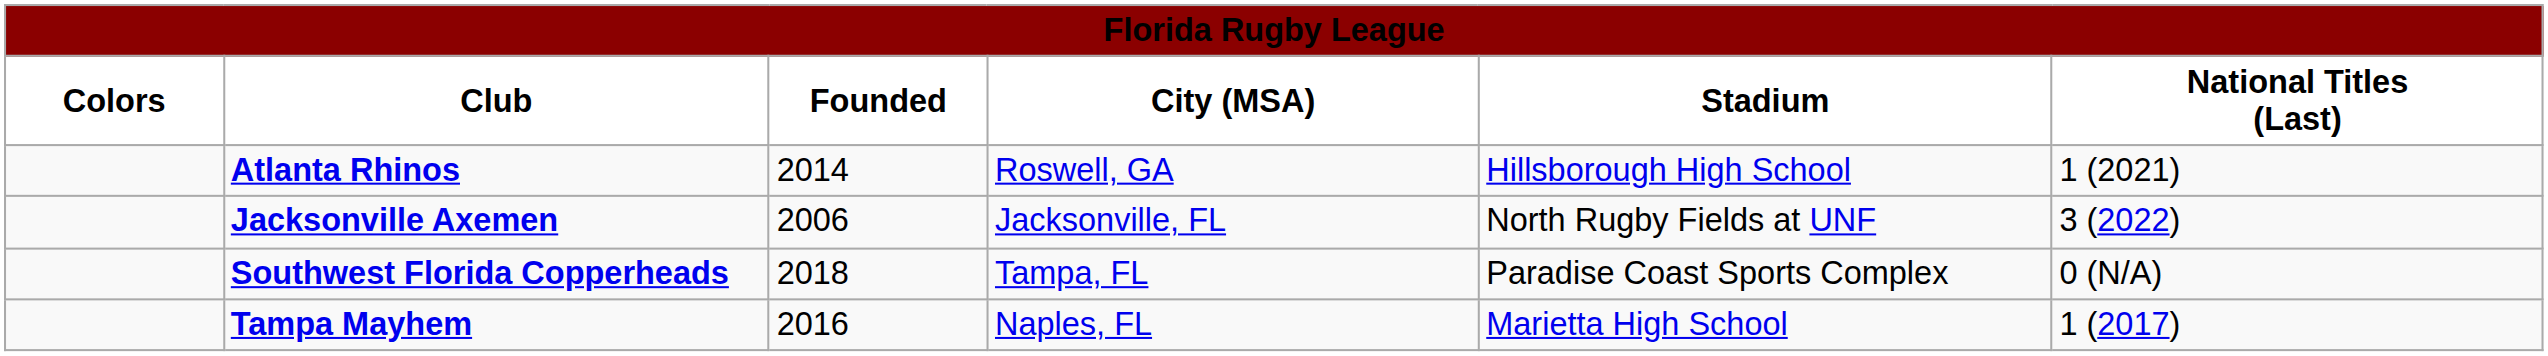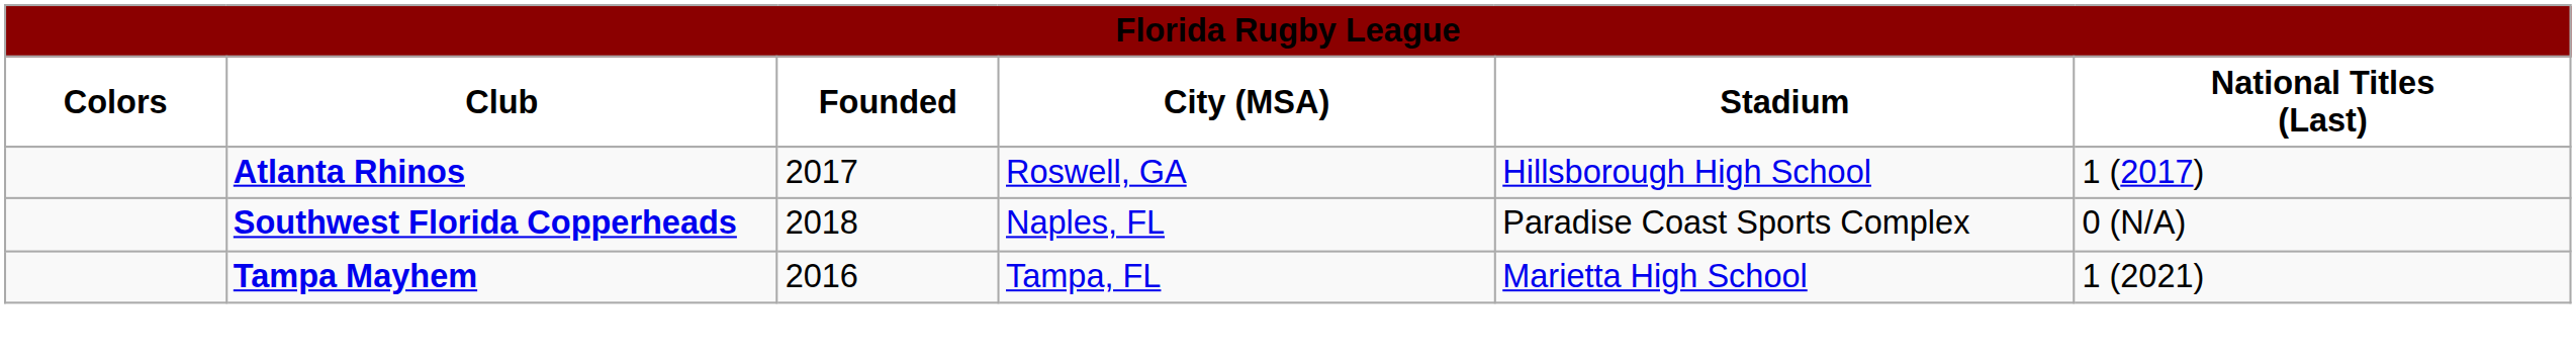 <table class="wikitable" style="width: 99%">
 <tr>
 <td colspan="6" align="center" bgcolor="darkred"><strong><span>Florida Rugby League</span></strong></td>
 </tr>
 <tr>
 <th style="background:white; width:8%">Colors</th>
 <th style="background:white; width:20%">Club</th>
 <th style="background:white; width:8%">Founded</th>
 <th style="background:white; width:18%">City (MSA)</th>
 <th style="background:white; width:21%">Stadium</th>
 <th style="background:white; width:18%">National Titles<br>(Last)</th>
 </tr>
 <tr>
 <td></td>
 <td><strong><a href='#'>Atlanta Rhinos</a></strong></td>
-<td>2014</td>
+<td>2017</td>
 <td><a href='#'>Roswell, GA</a></td>
 <td><a href='#'>Hillsborough High School</a></td>
-<td>1 (2021)</td>
-</tr>
-<tr>
-<td></td>
-<td><strong><a href='#'>Jacksonville Axemen</a></strong></td>
-<td>2006</td>
-<td><a href='#'>Jacksonville, FL</a></td>
-<td>North Rugby Fields at <a href='#'>UNF</a></td>
-<td>3 (<a href='#'>2022</a>)</td>
+<td>1 (<a href='#'>2017</a>)</td>
 </tr>
 <tr>
 <td></td>
 <td><strong><a href='#'>Southwest Florida Copperheads</a></strong></td>
 <td>2018</td>
-<td><a href='#'>Tampa, FL</a></td>
+<td><a href='#'>Naples, FL</a></td>
 <td>Paradise Coast Sports Complex</td>
 <td>0 (N/A)</td>
 </tr>
 <tr>
 <td></td>
 <td><strong><a href='#'>Tampa Mayhem</a></strong></td>
 <td>2016</td>
-<td><a href='#'>Naples, FL</a></td>
+<td><a href='#'>Tampa, FL</a></td>
 <td><a href='#'>Marietta High School</a></td>
-<td>1 (<a href='#'>2017</a>)</td>
+<td>1 (2021)</td>
 </tr>
 </table>
